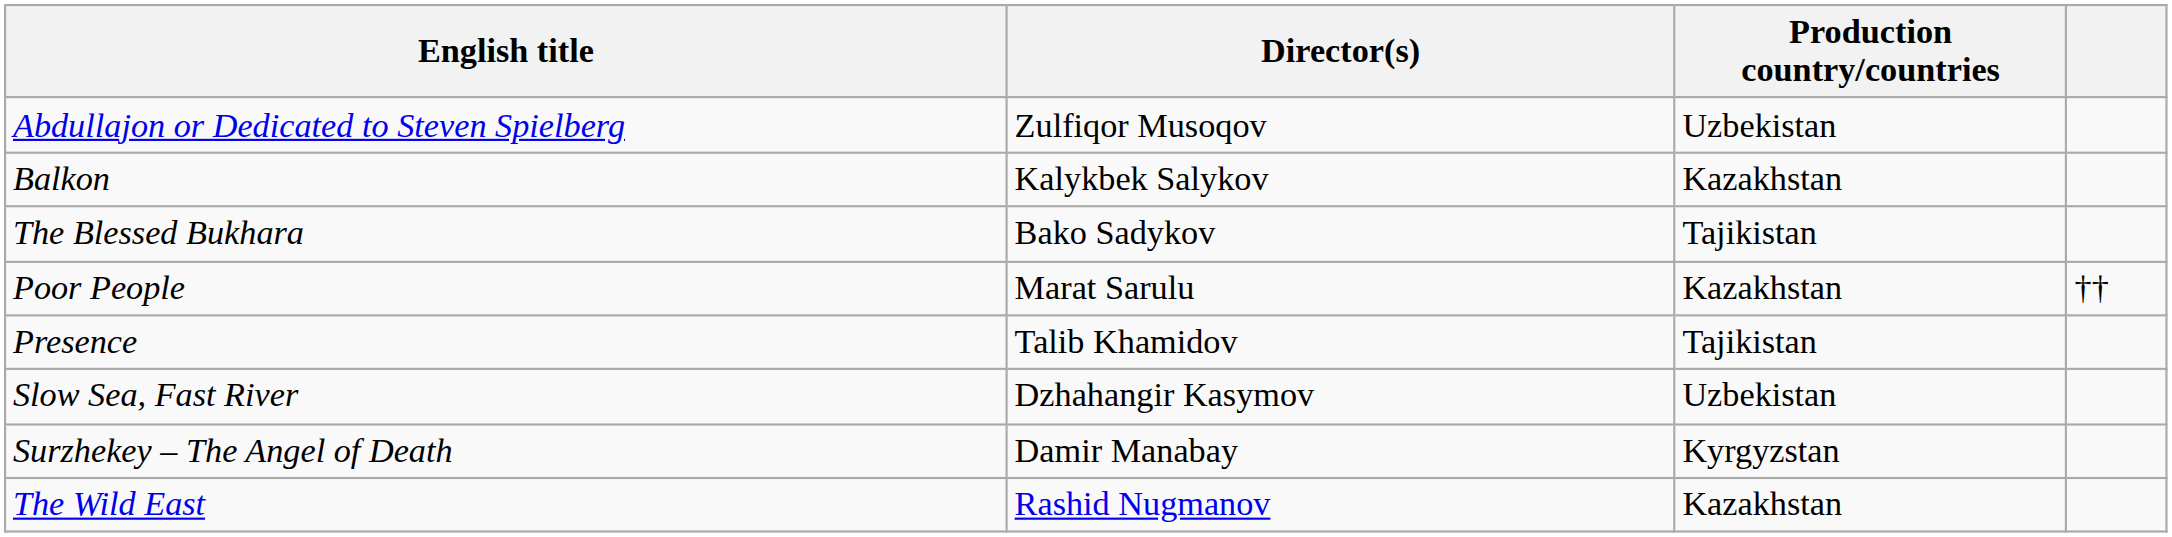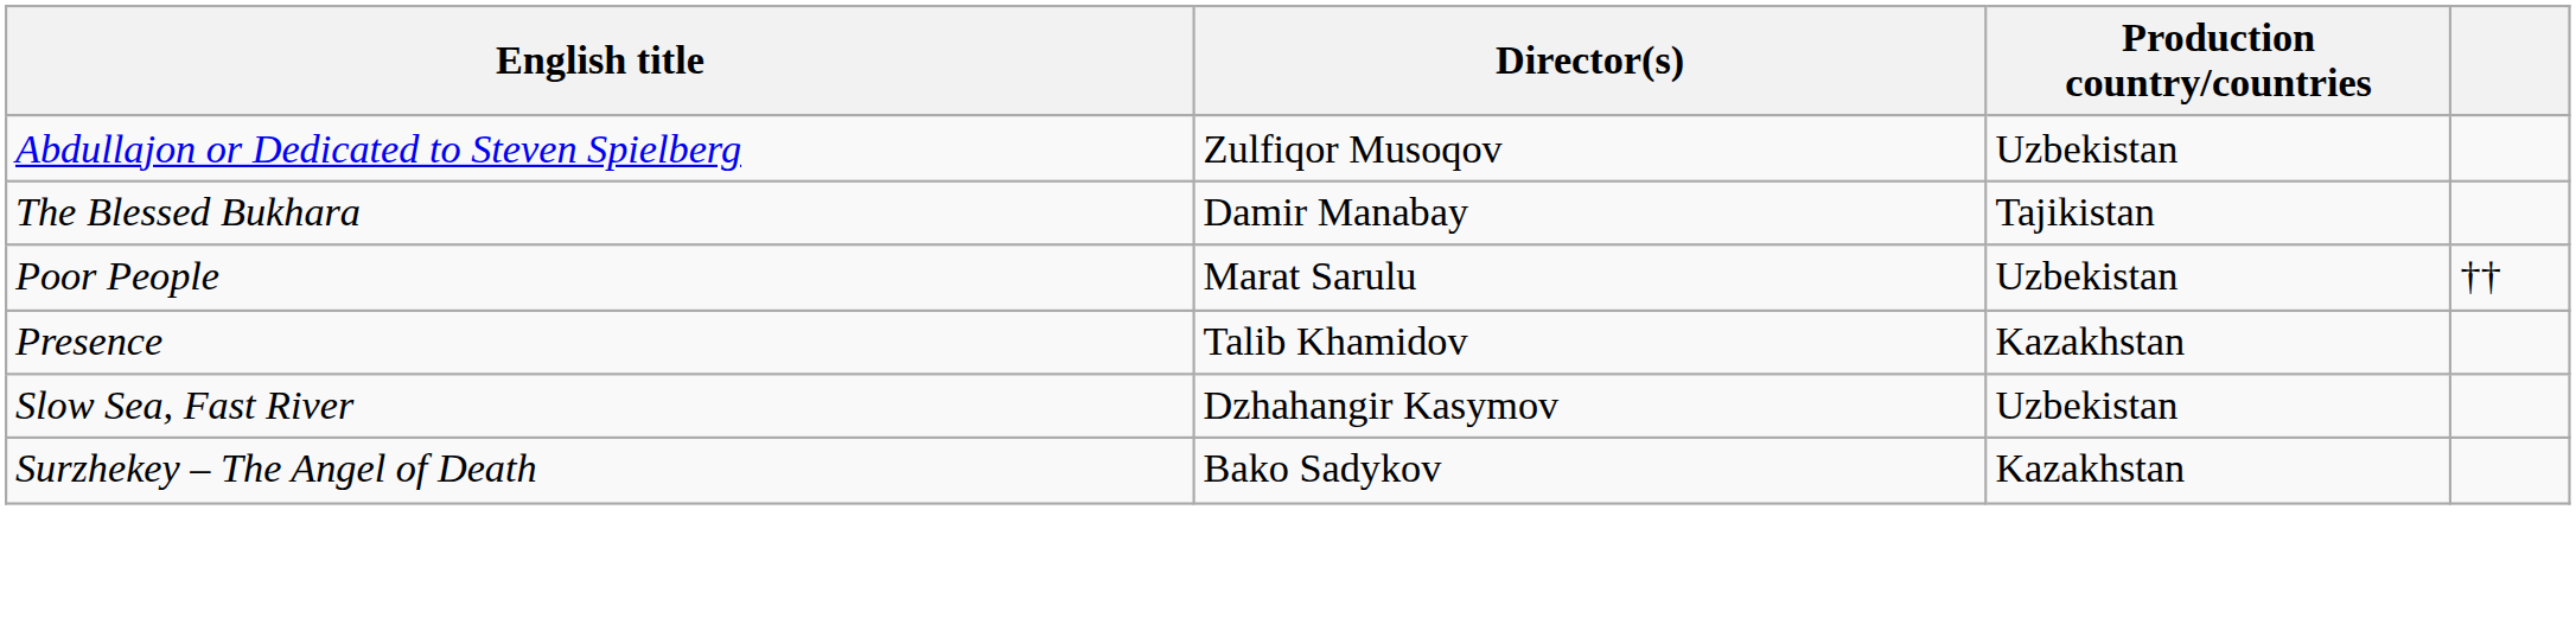 <table class="sortable wikitable" width="80%" cellpadding="5">
 <tr>
 <th width="30%">English title</th>
 <th width="20%">Director(s)</th>
 <th width="10%">Production country/countries</th>
 <th width="3%"></th>
 </tr>
 <tr>
 <td><em><a href='#'>Abdullajon or Dedicated to Steven Spielberg</a></em></td>
 <td>Zulfiqor Musoqov</td>
 <td>Uzbekistan</td>
 <td></td>
 </tr>
 <tr>
-<td><em>Balkon</em></td>
-<td>Kalykbek Salykov</td>
-<td>Kazakhstan</td>
-<td></td>
-</tr>
-<tr>
 <td><em>The Blessed Bukhara</em></td>
-<td>Bako Sadykov</td>
+<td>Damir Manabay</td>
 <td>Tajikistan</td>
 <td></td>
 </tr>
 <tr>
 <td><em>Poor People</em></td>
 <td>Marat Sarulu</td>
-<td>Kazakhstan</td>
+<td>Uzbekistan</td>
 <td>††</td>
 </tr>
 <tr>
 <td><em>Presence</em></td>
 <td>Talib Khamidov</td>
-<td>Tajikistan</td>
+<td>Kazakhstan</td>
 <td></td>
 </tr>
 <tr>
 <td><em>Slow Sea, Fast River</em></td>
 <td>Dzhahangir Kasymov</td>
 <td>Uzbekistan</td>
 <td></td>
 </tr>
 <tr>
 <td><em>Surzhekey – The Angel of Death</em></td>
-<td>Damir Manabay</td>
-<td>Kyrgyzstan</td>
-<td></td>
-</tr>
-<tr>
-<td><em><a href='#'>The Wild East</a></em></td>
-<td><a href='#'>Rashid Nugmanov</a></td>
+<td>Bako Sadykov</td>
 <td>Kazakhstan</td>
 <td></td>
 </tr>
 </table>
